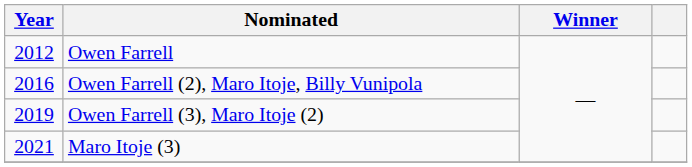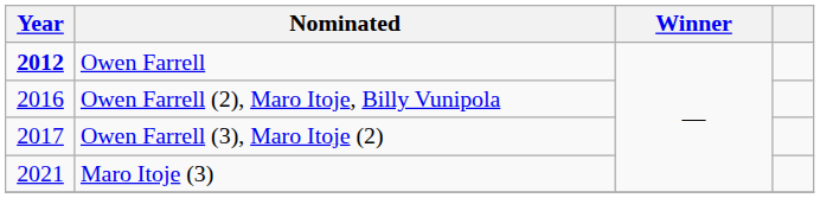 <table class="wikitable sticky-header">
 <tr>
 <th width=40><a href='#'>Year</a></th>
 <th width=360>Nominated</th>
 <th width=100><a href='#'>Winner</a></th>
 <th width=20></th>
 </tr>
 <tr>
-<td align=center><a href='#'>2012</a></td>
+<td align=center><strong><a href='#'>2012</a></strong></td>
 <td> <a href='#'>Owen Farrell</a></td>
 <td align=center rowspan=4>—</td>
 <td align=center></td>
 </tr>
 <tr>
 <td align=center><a href='#'>2016</a></td>
 <td> <a href='#'>Owen Farrell</a> (2),  <a href='#'>Maro Itoje</a>,  <a href='#'>Billy Vunipola</a></td>
 <td align=center></td>
 </tr>
 <tr>
-<td align=center><a href='#'>2019</a></td>
+<td align=center><a href='#'>2017</a></td>
 <td> <a href='#'>Owen Farrell</a> (3),  <a href='#'>Maro Itoje</a> (2)</td>
 <td align=center></td>
 </tr>
 <tr>
 <td align=center><a href='#'>2021</a></td>
 <td> <a href='#'>Maro Itoje</a> (3)</td>
 <td align=center></td>
 </tr>
 <tr>
 </tr>
 </table>
